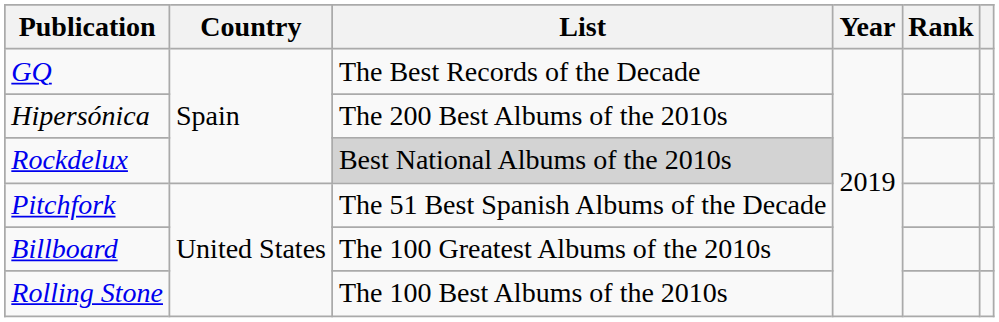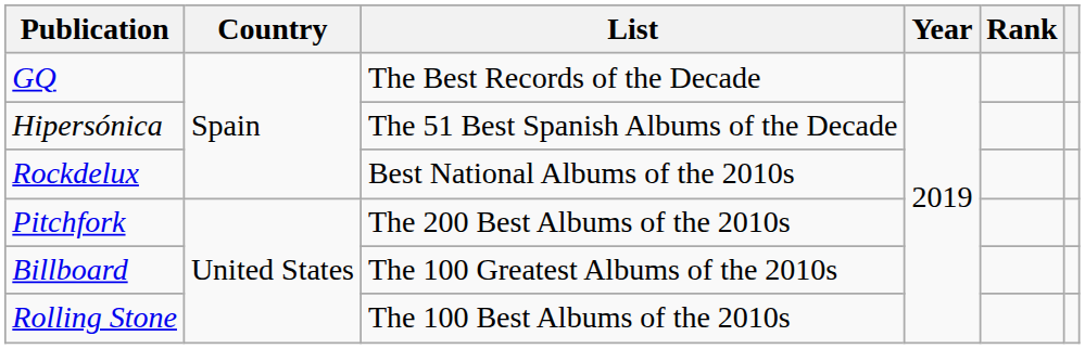 <table class="sortable wikitable">
 <tr>
 <th>Publication</th>
 <th>Country</th>
 <th>List</th>
 <th>Year</th>
 <th>Rank</th>
 <th></th>
 </tr>
 <tr>
 <td><em><a href='#'>GQ</a></em></td>
 <td rowspan="3">Spain</td>
 <td>The Best Records of the Decade</td>
 <td rowspan="6">2019</td>
 <td></td>
 <td></td>
 </tr>
 <tr>
 <td><em>Hipersónica</em></td>
-<td>The 200 Best Albums of the 2010s</td>
+<td>The 51 Best Spanish Albums of the Decade</td>
 <td></td>
 <td></td>
 </tr>
 <tr>
 <td><em><a href='#'>Rockdelux</a></em></td>
-<td style="background: lightgrey;">Best National Albums of the 2010s</td>
+<td>Best National Albums of the 2010s</td>
 <td></td>
 <td></td>
 </tr>
 <tr>
 <td><em><a href='#'>Pitchfork</a></em></td>
 <td rowspan="3">United States</td>
-<td>The 51 Best Spanish Albums of the Decade</td>
+<td>The 200 Best Albums of the 2010s</td>
 <td></td>
 <td></td>
 </tr>
 <tr>
 <td><em><a href='#'>Billboard</a></em></td>
 <td>The 100 Greatest Albums of the 2010s</td>
 <td></td>
 <td></td>
 </tr>
 <tr>
 <td><em><a href='#'>Rolling Stone</a></em></td>
 <td>The 100 Best Albums of the 2010s</td>
 <td></td>
 <td></td>
 </tr>
 </table>
